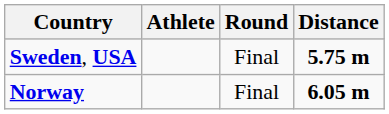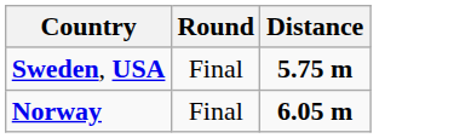 <table class="wikitable sortable" style="text-align:center">
 <tr>
 <th>Country</th>
-<th>Athlete</th>
 <th>Round</th>
 <th>Distance</th>
 </tr>
 <tr>
 <td align=left><strong><a href='#'>Sweden</a></strong>, <strong><a href='#'>USA</a></strong></td>
-<td align=left></td>
 <td>Final</td>
 <td><strong>5.75 m</strong></td>
 </tr>
 <tr>
 <td align=left><strong><a href='#'>Norway</a></strong></td>
-<td align=left></td>
 <td>Final</td>
 <td><strong>6.05 m</strong></td>
 </tr>
 </table>
